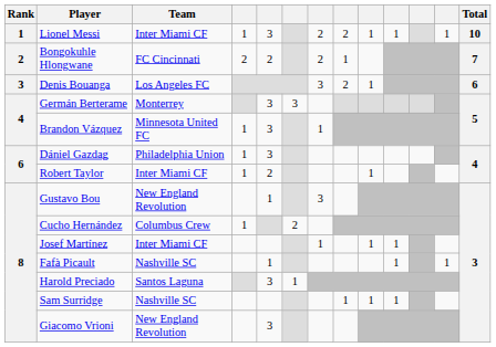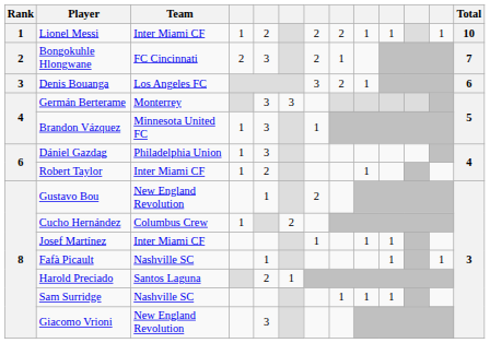 <table class="wikitable" style="text-align:center; font-size:90%">
 <tr>
 <th>Rank</th>
 <th>Player</th>
 <th>Team</th>
 <th width=25></th>
 <th width=25></th>
 <th width=25></th>
 <th width=25></th>
 <th width=25></th>
 <th width=25></th>
 <th width=25></th>
 <th width=25></th>
 <th width=25></th>
 <th>Total</th>
 </tr>
 <tr>
 <th>1</th>
 <td align=left> <a href='#'>Lionel Messi</a></td>
 <td align=left> <a href='#'>Inter Miami CF</a></td>
 <td>1</td>
-<td>3</td>
+<td>2</td>
 <td bgcolor=#DDDDDD></td>
 <td>2</td>
 <td>2</td>
 <td>1</td>
 <td>1</td>
 <td bgcolor="DDDDDD"></td>
 <td>1</td>
 <th>10</th>
 </tr>
 <tr>
 <th>2</th>
 <td align=left> <a href='#'>Bongokuhle Hlongwane</a></td>
 <td align=left> <a href='#'>FC Cincinnati</a></td>
 <td>2</td>
-<td>2</td>
+<td>3</td>
 <td bgcolor=#DDDDDD></td>
 <td>2</td>
 <td>1</td>
 <td></td>
 <td bgcolor="silver" colspan=3></td>
 <th>7</th>
 </tr>
 <tr>
 <th>3</th>
 <td align=left> <a href='#'>Denis Bouanga</a></td>
 <td align=left> <a href='#'>Los Angeles FC</a></td>
 <td colspan=3 bgcolor=#DDDDDD></td>
 <td>3</td>
 <td>2</td>
 <td>1</td>
 <td bgcolor="silver" colspan=3></td>
 <th>6</th>
 </tr>
 <tr>
 <th rowspan=2>4</th>
 <td align=left> <a href='#'>Germán Berterame</a></td>
 <td align=left> <a href='#'>Monterrey</a></td>
 <td bgcolor=#DDDDDD></td>
 <td>3</td>
 <td>3</td>
 <td></td>
 <td bgcolor=#DDDDDD></td>
 <td bgcolor=#DDDDDD></td>
 <td bgcolor=#DDDDDD></td>
 <td bgcolor="#DDDDDD"></td>
 <td bgcolor="silver"></td>
 <th rowspan=2>5</th>
 </tr>
 <tr>
 <td align=left> <a href='#'>Brandon Vázquez</a></td>
 <td align=left> <a href='#'>Minnesota United FC</a></td>
 <td>1</td>
 <td>3</td>
 <td bgcolor=#DDDDDD></td>
 <td>1</td>
 <td bgcolor="silver" colspan=5></td>
 </tr>
 <tr>
 <th rowspan=2>6</th>
 <td align=left> <a href='#'>Dániel Gazdag</a></td>
 <td align=left> <a href='#'>Philadelphia Union</a></td>
 <td>1</td>
 <td>3</td>
 <td bgcolor=#DDDDDD></td>
 <td></td>
 <td></td>
 <td></td>
 <td></td>
 <td></td>
 <td bgcolor="silver"></td>
 <th rowspan=2>4</th>
 </tr>
 <tr>
 <td align=left> <a href='#'>Robert Taylor</a></td>
 <td align=left> <a href='#'>Inter Miami CF</a></td>
 <td>1</td>
 <td>2</td>
 <td bgcolor=#DDDDDD></td>
 <td></td>
 <td></td>
 <td>1</td>
 <td></td>
 <td bgcolor="silver"></td>
 <td></td>
 </tr>
 <tr>
 <th rowspan="7">8</th>
 <td align=left> <a href='#'>Gustavo Bou</a></td>
 <td align=left> <a href='#'>New England Revolution</a></td>
 <td></td>
 <td>1</td>
 <td bgcolor=#DDDDDD></td>
-<td>3</td>
+<td>2</td>
 <td></td>
 <td bgcolor="silver" colspan=4></td>
 <th rowspan="7">3</th>
 </tr>
 <tr>
 <td align=left> <a href='#'>Cucho Hernández</a></td>
 <td align=left> <a href='#'>Columbus Crew</a></td>
 <td>1</td>
 <td bgcolor=#DDDDDD></td>
 <td>2</td>
 <td></td>
 <td bgcolor="silver" colspan=5></td>
 </tr>
 <tr>
 <td align=left> <a href='#'>Josef Martínez</a></td>
 <td align=left> <a href='#'>Inter Miami CF</a></td>
 <td></td>
 <td></td>
 <td bgcolor=#DDDDDD></td>
 <td>1</td>
 <td></td>
 <td>1</td>
 <td>1</td>
 <td bgcolor="silver"></td>
 <td></td>
 </tr>
 <tr>
 <td align=left> <a href='#'>Fafà Picault</a></td>
 <td align=left> <a href='#'>Nashville SC</a></td>
 <td></td>
 <td>1</td>
 <td bgcolor=#DDDDDD></td>
 <td></td>
 <td></td>
 <td></td>
 <td>1</td>
 <td bgcolor="silver"></td>
 <td>1</td>
 </tr>
 <tr>
 <td align=left> <a href='#'>Harold Preciado</a></td>
 <td align=left> <a href='#'>Santos Laguna</a></td>
 <td bgcolor=#DDDDDD></td>
-<td>3</td>
+<td>2</td>
 <td>1</td>
 <td bgcolor="silver" colspan=6></td>
 </tr>
 <tr>
 <td align=left> <a href='#'>Sam Surridge</a></td>
 <td align=left> <a href='#'>Nashville SC</a></td>
 <td></td>
 <td></td>
 <td bgcolor=#DDDDDD></td>
 <td></td>
 <td>1</td>
 <td>1</td>
 <td>1</td>
 <td bgcolor="silver"></td>
 <td></td>
 </tr>
 <tr>
 <td align=left> <a href='#'>Giacomo Vrioni</a></td>
 <td align=left> <a href='#'>New England Revolution</a></td>
 <td></td>
 <td>3</td>
 <td bgcolor=#DDDDDD></td>
 <td></td>
 <td></td>
 <td bgcolor="silver" colspan=4></td>
 </tr>
 </table>
